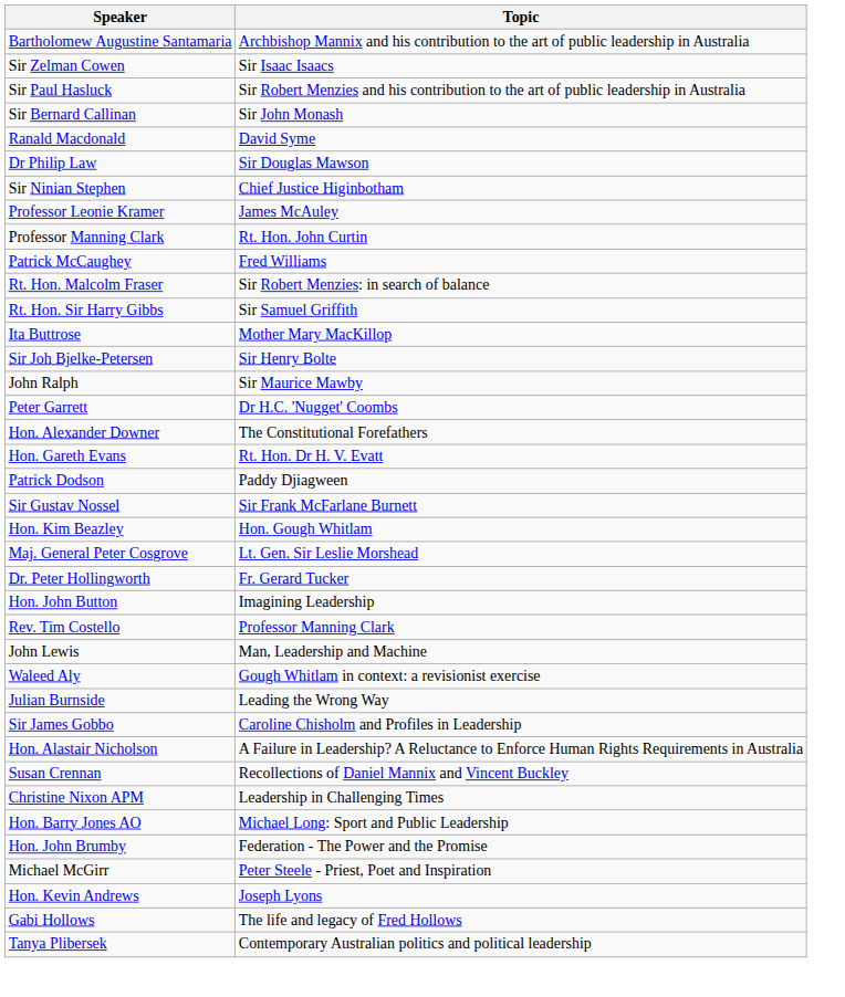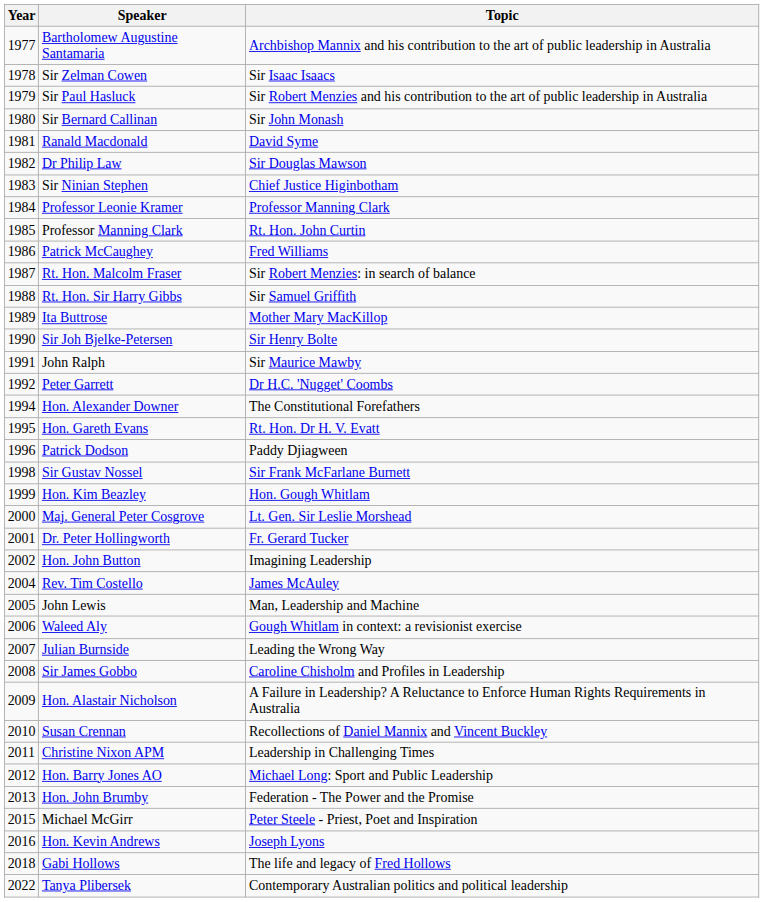 <table class="wikitable">
 <tr>
+<th>Year</th>
 <th>Speaker</th>
 <th>Topic</th>
 </tr>
 <tr>
+<td>1977</td>
 <td><a href='#'>Bartholomew Augustine Santamaria</a></td>
 <td><a href='#'>Archbishop Mannix</a> and his contribution to the art of public leadership in Australia</td>
 </tr>
 <tr>
+<td>1978</td>
 <td>Sir <a href='#'>Zelman Cowen</a></td>
 <td>Sir <a href='#'>Isaac Isaacs</a></td>
 </tr>
 <tr>
+<td>1979</td>
 <td>Sir <a href='#'>Paul Hasluck</a></td>
 <td>Sir <a href='#'>Robert Menzies</a> and his contribution to the art of public leadership in Australia</td>
 </tr>
 <tr>
+<td>1980</td>
 <td>Sir <a href='#'>Bernard Callinan</a></td>
 <td>Sir <a href='#'>John Monash</a></td>
 </tr>
 <tr>
+<td>1981</td>
 <td><a href='#'>Ranald Macdonald</a></td>
 <td><a href='#'>David Syme</a></td>
 </tr>
 <tr>
+<td>1982</td>
 <td><a href='#'>Dr Philip Law</a></td>
 <td><a href='#'>Sir Douglas Mawson</a></td>
 </tr>
 <tr>
+<td>1983</td>
 <td>Sir <a href='#'>Ninian Stephen</a></td>
 <td><a href='#'>Chief Justice Higinbotham</a></td>
 </tr>
 <tr>
+<td>1984</td>
 <td><a href='#'>Professor Leonie Kramer</a></td>
-<td><a href='#'>James McAuley</a></td>
+<td><a href='#'>Professor Manning Clark</a></td>
 </tr>
 <tr>
+<td>1985</td>
 <td>Professor <a href='#'>Manning Clark</a></td>
 <td><a href='#'>Rt. Hon. John Curtin</a></td>
 </tr>
 <tr>
+<td>1986</td>
 <td><a href='#'>Patrick McCaughey</a></td>
 <td><a href='#'>Fred Williams</a></td>
 </tr>
 <tr>
+<td>1987</td>
 <td><a href='#'>Rt. Hon. Malcolm Fraser</a></td>
 <td>Sir <a href='#'>Robert Menzies</a>: in search of balance</td>
 </tr>
 <tr>
+<td>1988</td>
 <td><a href='#'>Rt. Hon. Sir Harry Gibbs</a></td>
 <td>Sir <a href='#'>Samuel Griffith</a></td>
 </tr>
 <tr>
+<td>1989</td>
 <td><a href='#'>Ita Buttrose</a></td>
 <td><a href='#'>Mother Mary MacKillop</a></td>
 </tr>
 <tr>
+<td>1990</td>
 <td><a href='#'>Sir Joh Bjelke-Petersen</a></td>
 <td><a href='#'>Sir Henry Bolte</a></td>
 </tr>
 <tr>
+<td>1991</td>
 <td>John Ralph</td>
 <td>Sir <a href='#'>Maurice Mawby</a></td>
 </tr>
 <tr>
+<td>1992</td>
 <td><a href='#'>Peter Garrett</a></td>
 <td><a href='#'>Dr H.C. 'Nugget' Coombs</a></td>
 </tr>
 <tr>
+<td>1994</td>
 <td><a href='#'>Hon. Alexander Downer</a></td>
 <td>The Constitutional Forefathers</td>
 </tr>
 <tr>
+<td>1995</td>
 <td><a href='#'>Hon. Gareth Evans</a></td>
 <td><a href='#'>Rt. Hon. Dr H. V. Evatt</a></td>
 </tr>
 <tr>
+<td>1996</td>
 <td><a href='#'>Patrick Dodson</a></td>
 <td>Paddy Djiagween</td>
 </tr>
 <tr>
+<td>1998</td>
 <td><a href='#'>Sir Gustav Nossel</a></td>
 <td><a href='#'>Sir Frank McFarlane Burnett</a></td>
 </tr>
 <tr>
+<td>1999</td>
 <td><a href='#'>Hon. Kim Beazley</a></td>
 <td><a href='#'>Hon. Gough Whitlam</a></td>
 </tr>
 <tr>
+<td>2000</td>
 <td><a href='#'>Maj. General Peter Cosgrove</a></td>
 <td><a href='#'>Lt. Gen. Sir Leslie Morshead</a></td>
 </tr>
 <tr>
+<td>2001</td>
 <td><a href='#'>Dr. Peter Hollingworth</a></td>
 <td><a href='#'>Fr. Gerard Tucker</a></td>
 </tr>
 <tr>
+<td>2002</td>
 <td><a href='#'>Hon. John Button</a></td>
 <td>Imagining Leadership</td>
 </tr>
 <tr>
+<td>2004</td>
 <td><a href='#'>Rev. Tim Costello</a></td>
-<td><a href='#'>Professor Manning Clark</a></td>
+<td><a href='#'>James McAuley</a></td>
 </tr>
 <tr>
+<td>2005</td>
 <td>John Lewis</td>
 <td>Man, Leadership and Machine</td>
 </tr>
 <tr>
+<td>2006</td>
 <td><a href='#'>Waleed Aly</a></td>
 <td><a href='#'>Gough Whitlam</a> in context: a revisionist exercise</td>
 </tr>
 <tr>
+<td>2007</td>
 <td><a href='#'>Julian Burnside</a></td>
 <td>Leading the Wrong Way</td>
 </tr>
 <tr>
+<td>2008</td>
 <td><a href='#'>Sir James Gobbo</a></td>
 <td><a href='#'>Caroline Chisholm</a> and Profiles in Leadership</td>
 </tr>
 <tr>
+<td>2009</td>
 <td><a href='#'>Hon. Alastair Nicholson</a></td>
 <td>A Failure in Leadership? A Reluctance to Enforce Human Rights Requirements in Australia</td>
 </tr>
 <tr>
+<td>2010</td>
 <td><a href='#'>Susan Crennan</a></td>
 <td>Recollections of <a href='#'>Daniel Mannix</a> and <a href='#'>Vincent Buckley</a></td>
 </tr>
 <tr>
+<td>2011</td>
 <td><a href='#'>Christine Nixon APM</a></td>
 <td>Leadership in Challenging Times</td>
 </tr>
 <tr>
+<td>2012</td>
 <td><a href='#'>Hon. Barry Jones AO</a></td>
 <td><a href='#'>Michael Long</a>: Sport and Public Leadership</td>
 </tr>
 <tr>
+<td>2013</td>
 <td><a href='#'>Hon. John Brumby</a></td>
 <td>Federation - The Power and the Promise</td>
 </tr>
 <tr>
+<td>2015</td>
 <td>Michael McGirr</td>
 <td><a href='#'>Peter Steele</a> - Priest, Poet and Inspiration</td>
 </tr>
 <tr>
+<td>2016</td>
 <td><a href='#'>Hon. Kevin Andrews</a></td>
 <td><a href='#'>Joseph Lyons</a></td>
 </tr>
 <tr>
+<td>2018</td>
 <td><a href='#'>Gabi Hollows</a></td>
 <td>The life and legacy of <a href='#'>Fred Hollows</a></td>
 </tr>
 <tr>
+<td>2022</td>
 <td><a href='#'>Tanya Plibersek</a></td>
 <td>Contemporary Australian politics and political leadership</td>
 </tr>
 </table>
